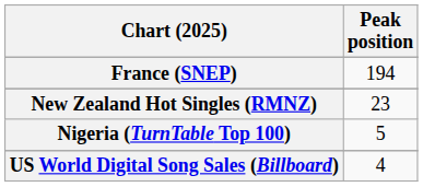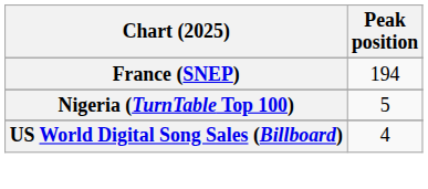 <table class="wikitable sortable plainrowheaders" style="text-align:center">
 <tr>
 <th scope="col">Chart (2025)</th>
 <th scope="col">Peak<br>position</th>
 </tr>
 <tr>
 </tr>
 <tr>
 <th scope="row">France (<a href='#'>SNEP</a>)</th>
 <td>194</td>
 </tr>
 <tr>
-</tr>
-<tr>
-<th scope="row">New Zealand Hot Singles (<a href='#'>RMNZ</a>)</th>
-<td>23</td>
 </tr>
 <tr>
 <th scope="row">Nigeria (<a href='#'><em>TurnTable</em> Top 100</a>)</th>
 <td>5</td>
 </tr>
 <tr>
 </tr>
 <tr>
 </tr>
 <tr>
 </tr>
 <tr>
 </tr>
 <tr>
 <th scope="row">US <a href='#'>World Digital Song Sales</a> (<em><a href='#'>Billboard</a></em>)</th>
 <td>4</td>
 </tr>
 </table>
